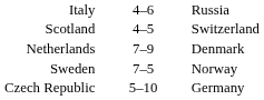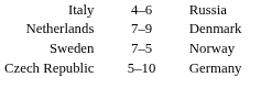 <table style="text-align:center">
 <tr>
 <th width=200></th>
 <th width=100></th>
 <th width=200></th>
 </tr>
 <tr>
 <td align=right>Italy </td>
 <td>4–6</td>
 <td align=left> Russia</td>
-</tr>
-<tr>
-<td align=right>Scotland </td>
-<td>4–5</td>
-<td align=left> Switzerland</td>
 </tr>
 <tr>
 <td align=right>Netherlands </td>
 <td>7–9</td>
 <td align=left> Denmark</td>
 </tr>
 <tr>
 <td align=right>Sweden </td>
 <td>7–5</td>
 <td align=left> Norway</td>
 </tr>
 <tr>
 <td align=right>Czech Republic </td>
 <td>5–10</td>
 <td align=left> Germany</td>
 </tr>
 </table>
